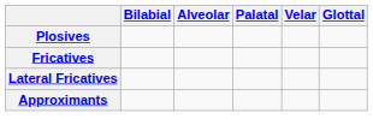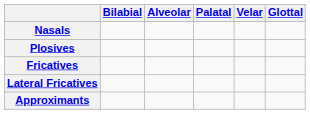 <table class="wikitable" style="text-align: center;">
 <tr>
 <th></th>
 <th><a href='#'>Bilabial</a></th>
 <th><a href='#'>Alveolar</a></th>
 <th><a href='#'>Palatal</a></th>
 <th><a href='#'>Velar</a></th>
 <th><a href='#'>Glottal</a></th>
+</tr>
+<tr>
+<th><a href='#'>Nasals</a></th>
+<td> </td>
+<td> </td>
+<td></td>
+<td> </td>
+<td></td>
 </tr>
 <tr>
 <th><a href='#'>Plosives</a></th>
 <td>  </td>
 <td>  </td>
 <td></td>
 <td> </td>
 <td></td>
 </tr>
 <tr>
 <th><a href='#'>Fricatives</a></th>
 <td></td>
 <td> </td>
 <td></td>
 <td> </td>
 <td></td>
 </tr>
 <tr>
 <th><a href='#'>Lateral Fricatives</a></th>
 <td></td>
 <td></td>
 <td></td>
 <td></td>
 <td></td>
 </tr>
 <tr>
 <th><a href='#'>Approximants</a></th>
 <td></td>
 <td></td>
 <td></td>
 <td></td>
 <td></td>
 </tr>
 </table>
